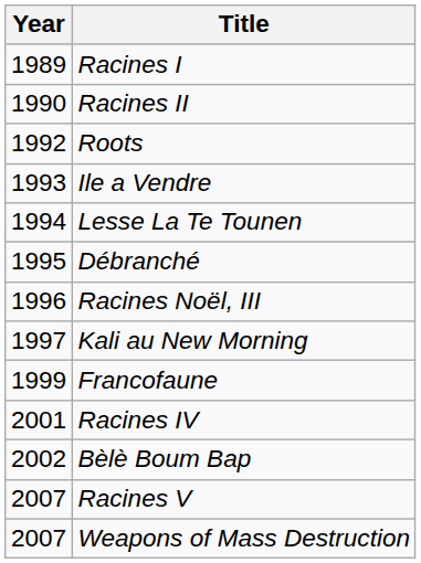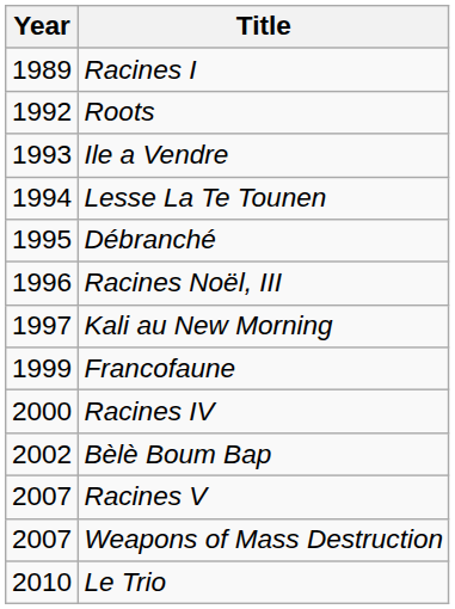 <table class="wikitable">
 <tr>
 <th>Year</th>
 <th>Title</th>
 </tr>
 <tr>
 <td>1989</td>
 <td><em>Racines I</em></td>
-</tr>
-<tr>
-<td>1990</td>
-<td><em>Racines II</em></td>
 </tr>
 <tr>
 <td>1992</td>
 <td><em>Roots</em></td>
 </tr>
 <tr>
 <td>1993</td>
 <td><em>Ile a Vendre</em></td>
 </tr>
 <tr>
 <td>1994</td>
 <td><em>Lesse La Te Tounen</em></td>
 </tr>
 <tr>
 <td>1995</td>
 <td><em>Débranché</em></td>
 </tr>
 <tr>
 <td>1996</td>
 <td><em>Racines Noël, III</em></td>
 </tr>
 <tr>
 <td>1997</td>
 <td><em>Kali au New Morning</em></td>
 </tr>
 <tr>
 <td>1999</td>
 <td><em>Francofaune</em></td>
 </tr>
 <tr>
-<td>2001</td>
+<td>2000</td>
 <td><em>Racines IV</em></td>
 </tr>
 <tr>
 <td>2002</td>
 <td><em>Bèlè Boum Bap</em></td>
 </tr>
 <tr>
 <td>2007</td>
 <td><em>Racines V</em></td>
 </tr>
 <tr>
 <td>2007</td>
 <td><em>Weapons of Mass Destruction</em></td>
 </tr>
+<tr>
+<td>2010</td>
+<td><em>Le Trio</em></td>
+</tr>
 </table>
